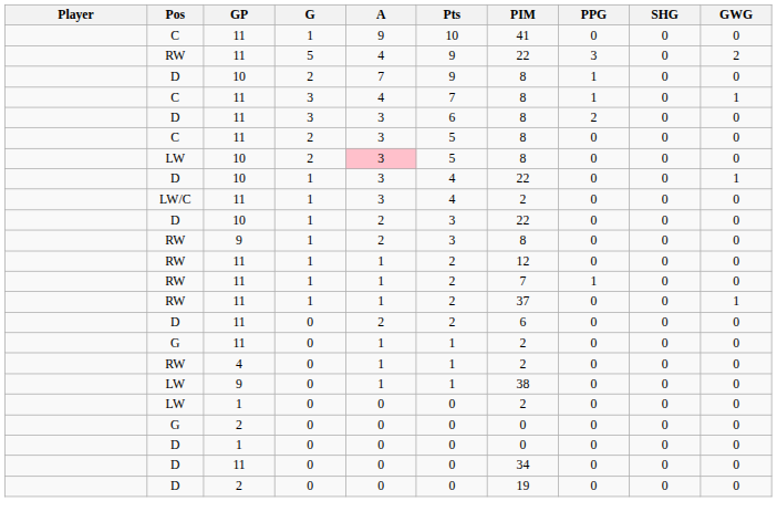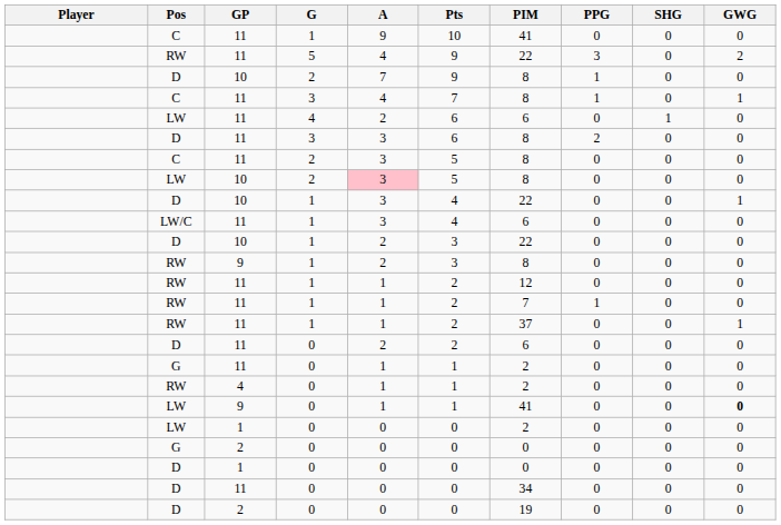 <table class="wikitable sortable" width="60%">
 <tr ALIGN="center">
 <th bgcolor="#DDDDFF" width="10%">Player</th>
 <th bgcolor="#DDDDFF" width="3%" title="Position">Pos</th>
 <th bgcolor="#DDDDFF" width="5%" title="Games played">GP</th>
 <th bgcolor="#DDDDFF" width="5%" title="Goals">G</th>
 <th bgcolor="#DDDDFF" width="5%" title="Assists">A</th>
 <th bgcolor="#DDDDFF" width="5%" title="Points">Pts</th>
 <th bgcolor="#DDDDFF" width="5%" title="Penalties in minutes">PIM</th>
 <th bgcolor="#DDDDFF" width="5%" title="Power-play goals">PPG</th>
 <th bgcolor="#DDDDFF" width="5%" title="Short-handed goals">SHG</th>
 <th bgcolor="#DDDDFF" width="5%" title="Game-winning goals">GWG</th>
 </tr>
 <tr align="center">
 <td align="right"></td>
 <td>C</td>
 <td>11</td>
 <td>1</td>
 <td>9</td>
 <td>10</td>
 <td>41</td>
 <td>0</td>
 <td>0</td>
 <td>0</td>
 </tr>
 <tr align="center">
 <td align="right"></td>
 <td>RW</td>
 <td>11</td>
 <td>5</td>
 <td>4</td>
 <td>9</td>
 <td>22</td>
 <td>3</td>
 <td>0</td>
 <td>2</td>
 </tr>
 <tr align="center">
 <td align="right"></td>
 <td>D</td>
 <td>10</td>
 <td>2</td>
 <td>7</td>
 <td>9</td>
 <td>8</td>
 <td>1</td>
 <td>0</td>
 <td>0</td>
 </tr>
 <tr align="center">
 <td align="right"></td>
 <td>C</td>
 <td>11</td>
 <td>3</td>
 <td>4</td>
 <td>7</td>
 <td>8</td>
 <td>1</td>
 <td>0</td>
 <td>1</td>
 </tr>
 <tr align="center">
 <td align="right"></td>
+<td>LW</td>
+<td>11</td>
+<td>4</td>
+<td>2</td>
+<td>6</td>
+<td>6</td>
+<td>0</td>
+<td>1</td>
+<td>0</td>
+</tr>
+<tr align="center">
+<td align="right"></td>
 <td>D</td>
 <td>11</td>
 <td>3</td>
 <td>3</td>
 <td>6</td>
 <td>8</td>
 <td>2</td>
 <td>0</td>
 <td>0</td>
 </tr>
 <tr align="center">
 <td align="right"></td>
 <td>C</td>
 <td>11</td>
 <td>2</td>
 <td>3</td>
 <td>5</td>
 <td>8</td>
 <td>0</td>
 <td>0</td>
 <td>0</td>
 </tr>
 <tr align="center">
 <td align="right"></td>
 <td>LW</td>
 <td>10</td>
 <td>2</td>
 <td style="background: pink;">3</td>
 <td>5</td>
 <td>8</td>
 <td>0</td>
 <td>0</td>
 <td>0</td>
 </tr>
 <tr align="center">
 <td align="right"></td>
 <td>D</td>
 <td>10</td>
 <td>1</td>
 <td>3</td>
 <td>4</td>
 <td>22</td>
 <td>0</td>
 <td>0</td>
 <td>1</td>
 </tr>
 <tr align="center">
 <td align="right"></td>
 <td>LW/C</td>
 <td>11</td>
 <td>1</td>
 <td>3</td>
 <td>4</td>
-<td>2</td>
+<td>6</td>
 <td>0</td>
 <td>0</td>
 <td>0</td>
 </tr>
 <tr align="center">
 <td align="right"></td>
 <td>D</td>
 <td>10</td>
 <td>1</td>
 <td>2</td>
 <td>3</td>
 <td>22</td>
 <td>0</td>
 <td>0</td>
 <td>0</td>
 </tr>
 <tr align="center">
 <td align="right"></td>
 <td>RW</td>
 <td>9</td>
 <td>1</td>
 <td>2</td>
 <td>3</td>
 <td>8</td>
 <td>0</td>
 <td>0</td>
 <td>0</td>
 </tr>
 <tr align="center">
 <td align="right"></td>
 <td>RW</td>
 <td>11</td>
 <td>1</td>
 <td>1</td>
 <td>2</td>
 <td>12</td>
 <td>0</td>
 <td>0</td>
 <td>0</td>
 </tr>
 <tr align="center">
 <td align="right"></td>
 <td>RW</td>
 <td>11</td>
 <td>1</td>
 <td>1</td>
 <td>2</td>
 <td>7</td>
 <td>1</td>
 <td>0</td>
 <td>0</td>
 </tr>
 <tr align="center">
 <td align="right"></td>
 <td>RW</td>
 <td>11</td>
 <td>1</td>
 <td>1</td>
 <td>2</td>
 <td>37</td>
 <td>0</td>
 <td>0</td>
 <td>1</td>
 </tr>
 <tr align="center">
 <td align="right"></td>
 <td>D</td>
 <td>11</td>
 <td>0</td>
 <td>2</td>
 <td>2</td>
 <td>6</td>
 <td>0</td>
 <td>0</td>
 <td>0</td>
 </tr>
 <tr align="center">
 <td align="right"></td>
 <td>G</td>
 <td>11</td>
 <td>0</td>
 <td>1</td>
 <td>1</td>
 <td>2</td>
 <td>0</td>
 <td>0</td>
 <td>0</td>
 </tr>
 <tr align="center">
 <td align="right"></td>
 <td>RW</td>
 <td>4</td>
 <td>0</td>
 <td>1</td>
 <td>1</td>
 <td>2</td>
 <td>0</td>
 <td>0</td>
 <td>0</td>
 </tr>
 <tr align="center">
 <td align="right"></td>
 <td>LW</td>
 <td>9</td>
 <td>0</td>
 <td>1</td>
 <td>1</td>
-<td>38</td>
+<td>41</td>
 <td>0</td>
 <td>0</td>
-<td>0</td>
+<td><strong>0</strong></td>
 </tr>
 <tr align="center">
 <td align="right"></td>
 <td>LW</td>
 <td>1</td>
 <td>0</td>
 <td>0</td>
 <td>0</td>
 <td>2</td>
 <td>0</td>
 <td>0</td>
 <td>0</td>
 </tr>
 <tr align="center">
 <td align="right"></td>
 <td>G</td>
 <td>2</td>
 <td>0</td>
 <td>0</td>
 <td>0</td>
 <td>0</td>
 <td>0</td>
 <td>0</td>
 <td>0</td>
 </tr>
 <tr align="center">
 <td align="right"></td>
 <td>D</td>
 <td>1</td>
 <td>0</td>
 <td>0</td>
 <td>0</td>
 <td>0</td>
 <td>0</td>
 <td>0</td>
 <td>0</td>
 </tr>
 <tr align="center">
 <td align="right"></td>
 <td>D</td>
 <td>11</td>
 <td>0</td>
 <td>0</td>
 <td>0</td>
 <td>34</td>
 <td>0</td>
 <td>0</td>
 <td>0</td>
 </tr>
 <tr align="center">
 <td align="right"></td>
 <td>D</td>
 <td>2</td>
 <td>0</td>
 <td>0</td>
 <td>0</td>
 <td>19</td>
 <td>0</td>
 <td>0</td>
 <td>0</td>
 </tr>
 </table>
